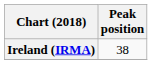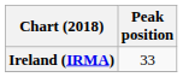 <table class="wikitable sortable plainrowheaders" style="text-align:center">
 <tr>
 <th>Chart (2018)</th>
 <th>Peak<br>position</th>
 </tr>
 <tr>
 <th scope="row">Ireland (<a href='#'>IRMA</a>)</th>
-<td>38</td>
+<td>33</td>
 </tr>
 <tr>
 </tr>
 </table>
